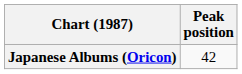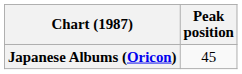 <table class="wikitable plainrowheaders" style="text-align:center">
 <tr>
 <th scope="col">Chart (1987)</th>
 <th scope="col">Peak<br> position</th>
 </tr>
 <tr>
 <th scope="row">Japanese Albums (<a href='#'>Oricon</a>)</th>
-<td>42</td>
+<td>45</td>
 </tr>
 </table>
